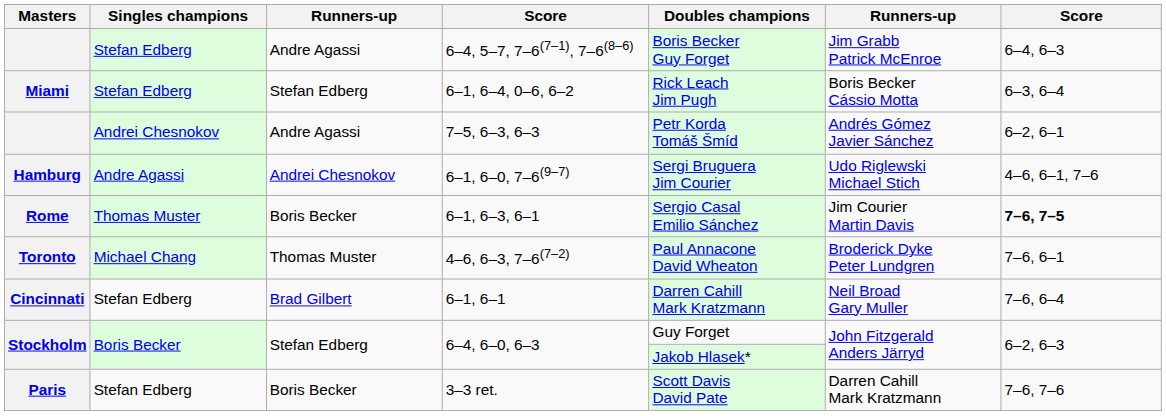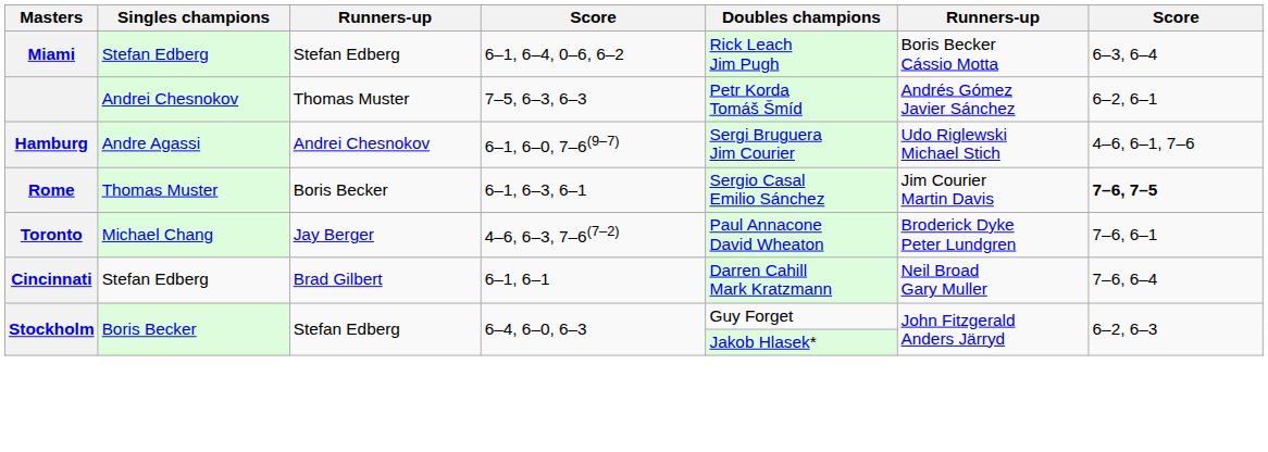 <table class="wikitable plainrowheaders">
 <tr>
 <th>Masters</th>
 <th scope="col" style="width:11em">Singles champions</th>
 <th scope="col" style="width:11em">Runners-up</th>
 <th scope="col" style="width:13em">Score</th>
 <th scope="col" style="width:11em">Doubles champions</th>
 <th scope="col" style="width:11em">Runners-up</th>
 <th scope="col" style="width:10em">Score</th>
-</tr>
-<tr>
-<th scope="row"><br></th>
-<td style="background-color: #ddfddd"> <a href='#'>Stefan Edberg</a></td>
-<td> Andre Agassi</td>
-<td>6–4, 5–7, 7–6<sup>(7–1)</sup>, 7–6<sup>(8–6)</sup></td>
-<td style="background-color: #ddfddd"> <a href='#'>Boris Becker</a> <br>  <a href='#'>Guy Forget</a></td>
-<td> <a href='#'>Jim Grabb</a> <br>  <a href='#'>Patrick McEnroe</a></td>
-<td>6–4, 6–3</td>
 </tr>
 <tr>
 <th scope="row"><a href='#'><strong>Miami</strong></a><br></th>
 <td style="background-color: #ddfddd"> <a href='#'>Stefan Edberg</a></td>
 <td> Stefan Edberg</td>
 <td>6–1, 6–4, 0–6, 6–2</td>
 <td style="background-color: #ddfddd"> <a href='#'>Rick Leach</a> <br>  <a href='#'>Jim Pugh</a></td>
 <td> Boris Becker <br>  <a href='#'>Cássio Motta</a></td>
 <td>6–3, 6–4</td>
 </tr>
 <tr>
 <th scope="row"><br></th>
 <td style="background-color: #ddfddd"> <a href='#'>Andrei Chesnokov</a></td>
-<td> Andre Agassi</td>
+<td> Thomas Muster</td>
 <td>7–5, 6–3, 6–3</td>
 <td style="background-color: #ddfddd"> <a href='#'>Petr Korda</a> <br>  <a href='#'>Tomáš Šmíd</a></td>
 <td> <a href='#'>Andrés Gómez</a> <br>  <a href='#'>Javier Sánchez</a></td>
 <td>6–2, 6–1</td>
 </tr>
 <tr>
 <th scope="row"><a href='#'><strong>Hamburg</strong></a><br></th>
 <td style="background-color: #ddfddd"> <a href='#'>Andre Agassi</a></td>
 <td> <a href='#'>Andrei Chesnokov</a></td>
 <td>6–1, 6–0, 7–6<sup>(9–7)</sup></td>
 <td style="background-color: #ddfddd"> <a href='#'>Sergi Bruguera</a> <br>  <a href='#'>Jim Courier</a></td>
 <td> <a href='#'>Udo Riglewski</a> <br>  <a href='#'>Michael Stich</a></td>
 <td>4–6, 6–1, 7–6</td>
 </tr>
 <tr>
 <th scope="row"><a href='#'><strong>Rome</strong></a><br></th>
 <td style="background-color: #ddfddd"> <a href='#'>Thomas Muster</a></td>
 <td> Boris Becker</td>
 <td>6–1, 6–3, 6–1</td>
 <td style="background-color: #ddfddd"> <a href='#'>Sergio Casal</a> <br>  <a href='#'>Emilio Sánchez</a></td>
 <td> Jim Courier <br>  <a href='#'>Martin Davis</a></td>
 <td><strong>7–6, 7–5</strong></td>
 </tr>
 <tr>
 <th scope="row"><a href='#'><strong>Toronto</strong></a><br></th>
 <td style="background-color: #ddfddd"> <a href='#'>Michael Chang</a></td>
-<td> Thomas Muster</td>
+<td> <a href='#'>Jay Berger</a></td>
 <td>4–6, 6–3, 7–6<sup>(7–2)</sup></td>
 <td style="background-color: #ddfddd"> <a href='#'>Paul Annacone</a> <br>  <a href='#'>David Wheaton</a></td>
 <td> <a href='#'>Broderick Dyke</a> <br>  <a href='#'>Peter Lundgren</a></td>
 <td>7–6, 6–1</td>
 </tr>
 <tr>
 <th scope="row"><a href='#'><strong>Cincinnati</strong></a><br></th>
 <td> Stefan Edberg</td>
 <td> <a href='#'>Brad Gilbert</a></td>
 <td>6–1, 6–1</td>
 <td style="background-color: #ddfddd"> <a href='#'>Darren Cahill</a> <br>  <a href='#'>Mark Kratzmann</a></td>
 <td> <a href='#'>Neil Broad</a> <br>  <a href='#'>Gary Muller</a></td>
 <td>7–6, 6–4</td>
 </tr>
 <tr>
 <th rowspan="2" scope="row"><a href='#'><strong>Stockholm</strong></a><br></th>
 <td rowspan="2" style="background-color: #ddfddd"> <a href='#'>Boris Becker</a></td>
 <td rowspan="2"> Stefan Edberg</td>
 <td rowspan="2">6–4, 6–0, 6–3</td>
 <td> Guy Forget</td>
 <td rowspan="2"> <a href='#'>John Fitzgerald</a> <br>  <a href='#'>Anders Järryd</a></td>
 <td rowspan="2">6–2, 6–3</td>
 </tr>
 <tr>
 <td style="background-color: #ddfddd"> <a href='#'>Jakob Hlasek</a>*</td>
 </tr>
-<tr>
-<th scope="row"><a href='#'><strong>Paris</strong></a><br></th>
-<td> Stefan Edberg</td>
-<td> Boris Becker</td>
-<td>3–3 ret.</td>
-<td style="background-color: #ddfddd"> <a href='#'>Scott Davis</a> <br>  <a href='#'>David Pate</a></td>
-<td> Darren Cahill <br>  Mark Kratzmann</td>
-<td>7–6, 7–6</td>
-</tr>
 </table>
